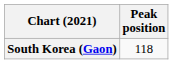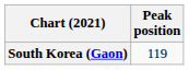 <table class="wikitable plainrowheaders" style="text-align:center">
 <tr>
 <th scope="col">Chart (2021)</th>
 <th scope="col">Peak<br>position</th>
 </tr>
 <tr>
 <th scope="row">South Korea (<a href='#'>Gaon</a>)</th>
-<td align="center">118</td>
+<td align="center">119</td>
 </tr>
 </table>
